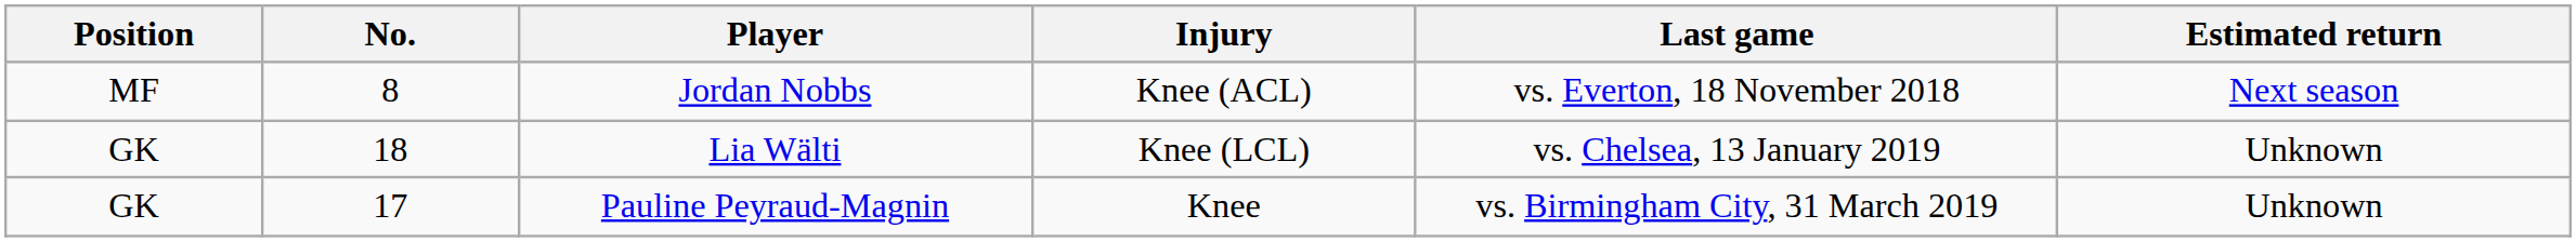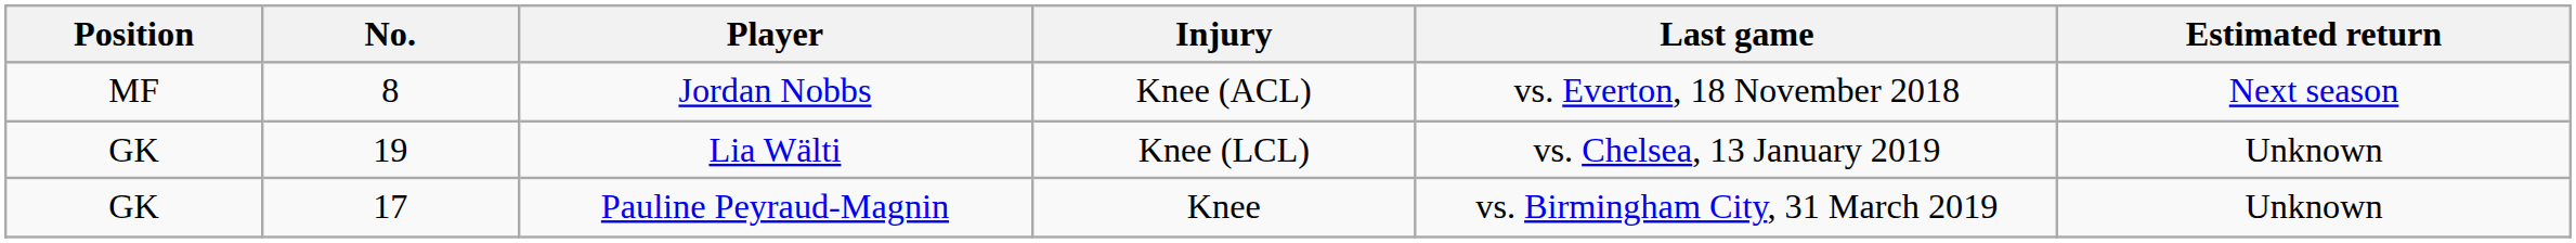 <table class="wikitable sortable" style="width:100%; text-align:center; font-size:85%; text-align:centre; max-width: 1000px">
 <tr>
 <th width="10%"><strong>Position</strong></th>
 <th width="10%"><strong>No.</strong></th>
 <th><strong>Player</strong></th>
 <th width="15%"><strong>Injury</strong></th>
 <th width="25%"><strong>Last game</strong></th>
 <th width="20%"><strong>Estimated return</strong></th>
 </tr>
 <tr>
 <td>MF</td>
 <td>8</td>
 <td> <a href='#'>Jordan Nobbs</a></td>
 <td>Knee (ACL)</td>
 <td>vs. <a href='#'>Everton</a>, 18 November 2018</td>
 <td><a href='#'>Next season</a></td>
 </tr>
 <tr>
 <td>GK</td>
-<td>18</td>
+<td>19</td>
 <td> <a href='#'>Lia Wälti</a></td>
 <td>Knee (LCL)</td>
 <td>vs. <a href='#'>Chelsea</a>, 13 January 2019</td>
 <td>Unknown </td>
 </tr>
 <tr>
 <td>GK</td>
 <td>17</td>
 <td> <a href='#'>Pauline Peyraud-Magnin</a></td>
 <td>Knee</td>
 <td>vs. <a href='#'>Birmingham City</a>, 31 March 2019</td>
 <td>Unknown </td>
 </tr>
 </table>
